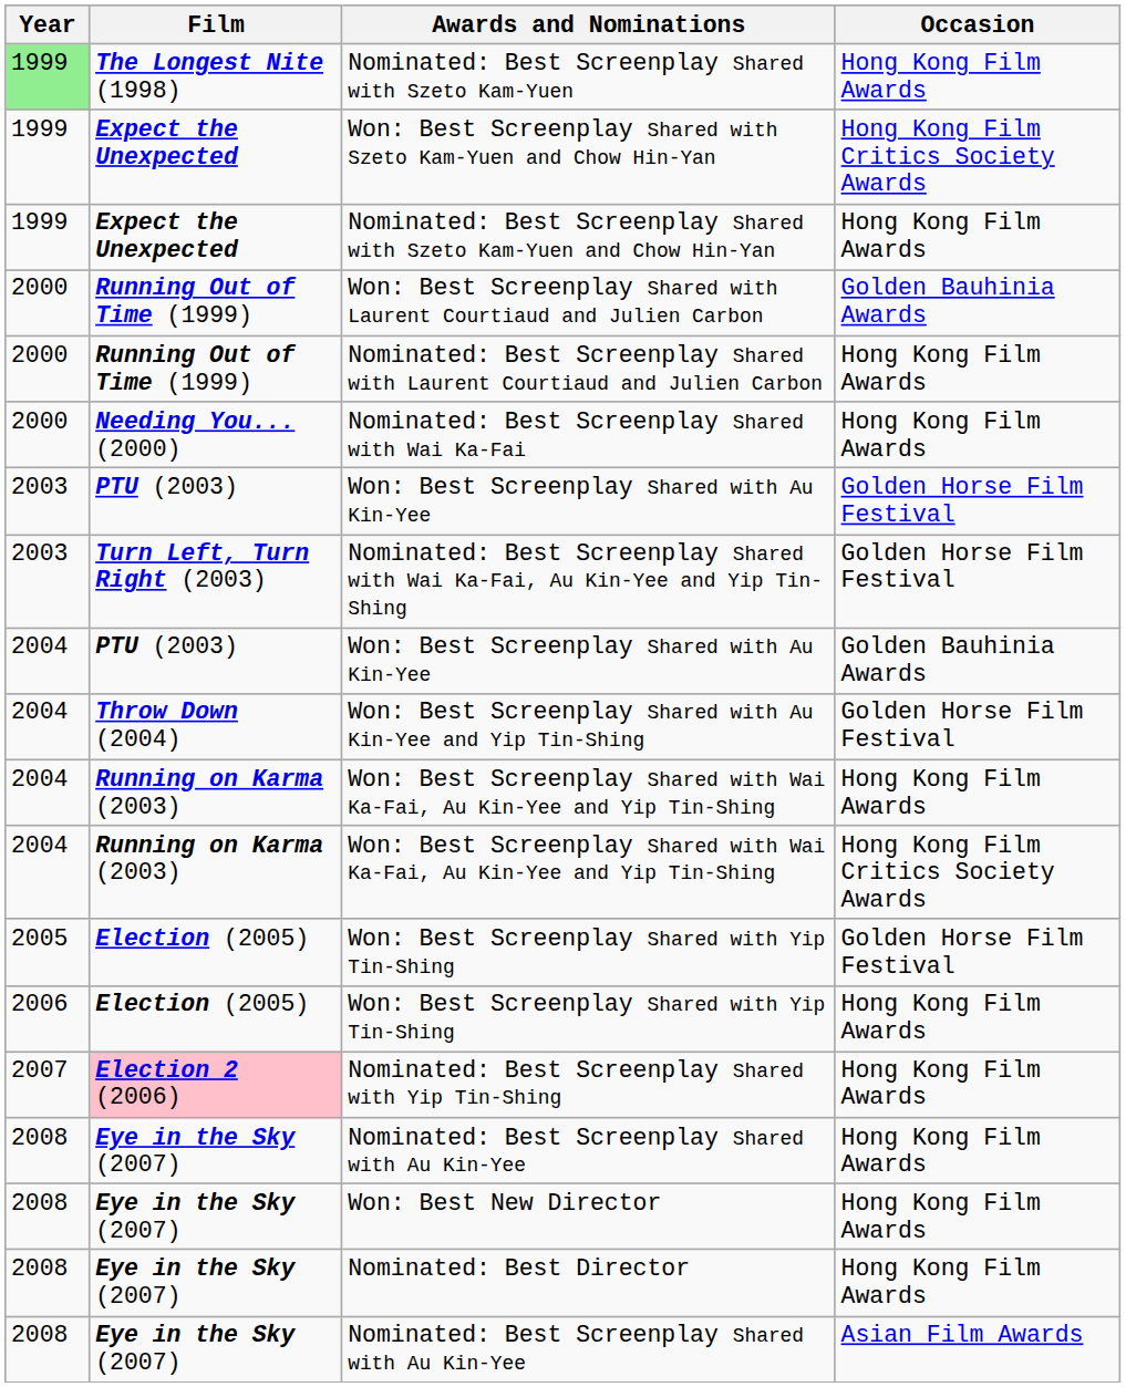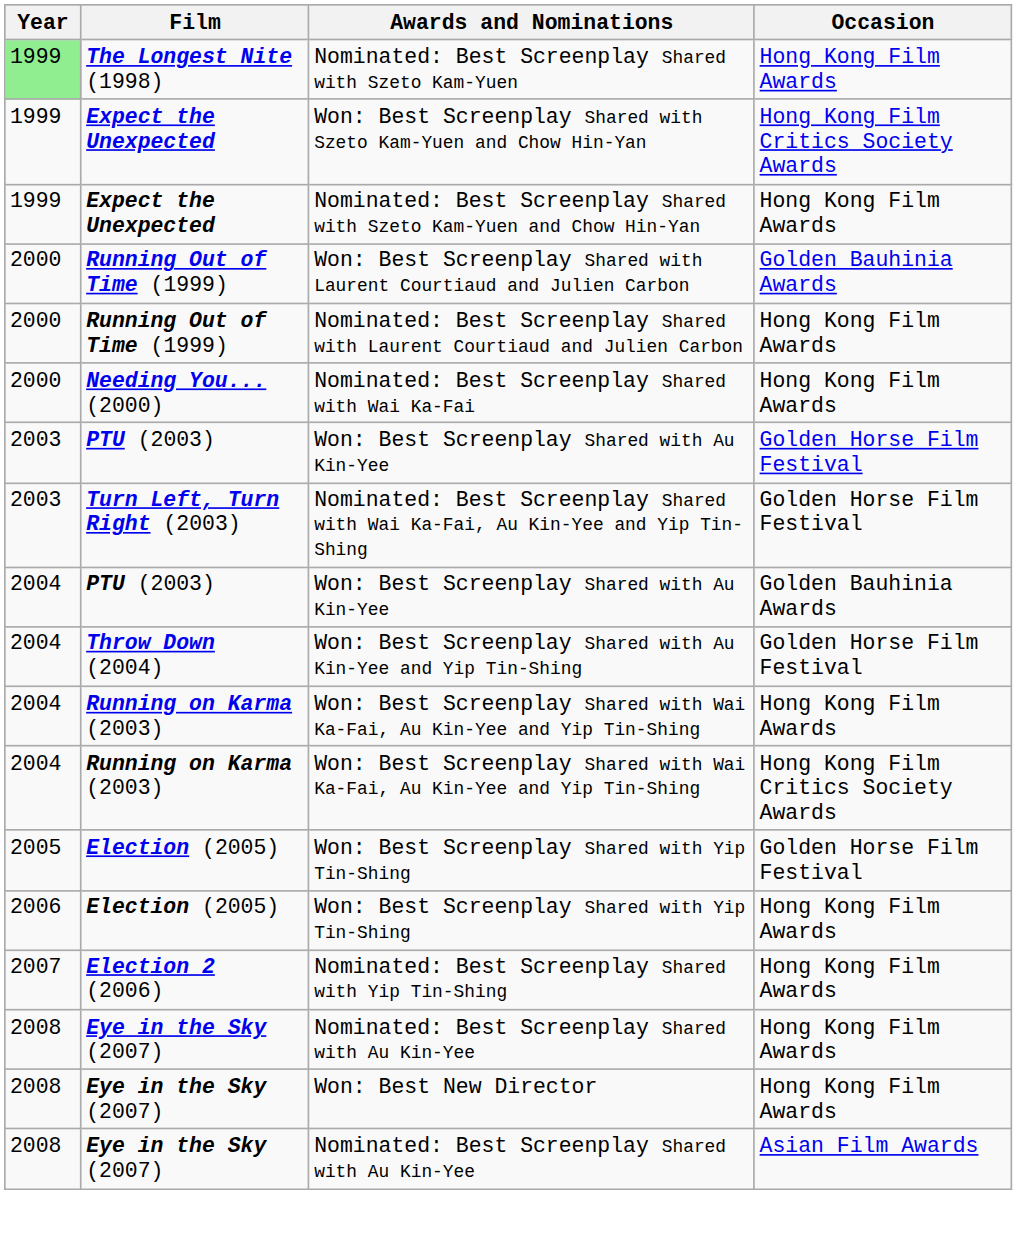 <table class="wikitable">
 <tr>
 <th align="left" valign="top" width="40">Year</th>
 <th align="left" valign="top">Film</th>
 <th align="left" valign="top">Awards and Nominations</th>
 <th align="left" valign="top">Occasion</th>
 </tr>
 <tr>
 <td align="left" valign="top" style="background: lightgreen;">1999</td>
 <td align="left" valign="top"><strong><em><a href='#'>The Longest Nite</a></em></strong> (1998)</td>
 <td align="left" valign="top">Nominated: Best Screenplay <small> Shared with Szeto Kam-Yuen </small></td>
 <td align="left" valign="top"><a href='#'>Hong Kong Film Awards</a></td>
 </tr>
 <tr>
 <td align="left" valign="top">1999</td>
 <td align="left" valign="top"><strong><em><a href='#'>Expect the Unexpected</a></em></strong></td>
 <td align="left" valign="top">Won: Best Screenplay <small> Shared with Szeto Kam-Yuen and Chow Hin-Yan </small></td>
 <td align="left" valign="top"><a href='#'>Hong Kong Film Critics Society Awards</a></td>
 </tr>
 <tr>
 <td align="left" valign="top">1999</td>
 <td align="left" valign="top"><strong><em>Expect the Unexpected</em></strong></td>
 <td align="left" valign="top">Nominated: Best Screenplay <small> Shared with Szeto Kam-Yuen and Chow Hin-Yan </small></td>
 <td align="left" valign="top">Hong Kong Film Awards</td>
 </tr>
 <tr>
 <td align="left" valign="top">2000</td>
 <td align="left" valign="top"><strong><em><a href='#'>Running Out of Time</a></em></strong> (1999)</td>
 <td align="left" valign="top">Won: Best Screenplay <small> Shared with Laurent Courtiaud and Julien Carbon </small></td>
 <td align="left" valign="top"><a href='#'>Golden Bauhinia Awards</a></td>
 </tr>
 <tr>
 <td align="left" valign="top">2000</td>
 <td align="left" valign="top"><strong><em>Running Out of Time</em></strong> (1999)</td>
 <td align="left" valign="top">Nominated: Best Screenplay <small> Shared with Laurent Courtiaud and Julien Carbon </small></td>
 <td align="left" valign="top">Hong Kong Film Awards</td>
 </tr>
 <tr>
 <td align="left" valign="top">2000</td>
 <td align="left" valign="top"><strong><em><a href='#'>Needing You...</a></em></strong> (2000)</td>
 <td align="left" valign="top">Nominated: Best Screenplay <small> Shared with Wai Ka-Fai </small></td>
 <td align="left" valign="top">Hong Kong Film Awards</td>
 </tr>
 <tr>
 <td align="left" valign="top">2003</td>
 <td align="left" valign="top"><strong><em><a href='#'>PTU</a></em></strong> (2003)</td>
 <td align="left" valign="top">Won: Best Screenplay <small> Shared with Au Kin-Yee </small></td>
 <td align="left" valign="top"><a href='#'>Golden Horse Film Festival</a></td>
 </tr>
 <tr>
 <td align="left" valign="top">2003</td>
 <td align="left" valign="top"><strong><em><a href='#'>Turn Left, Turn Right</a></em></strong> (2003)</td>
 <td align="left" valign="top">Nominated: Best Screenplay <small> Shared with Wai Ka-Fai, Au Kin-Yee and Yip Tin-Shing</small></td>
 <td align="left" valign="top">Golden Horse Film Festival</td>
 </tr>
 <tr>
 <td align="left" valign="top">2004</td>
 <td align="left" valign="top"><strong><em>PTU</em></strong> (2003)</td>
 <td align="left" valign="top">Won: Best Screenplay <small> Shared with Au Kin-Yee </small></td>
 <td align="left" valign="top">Golden Bauhinia Awards</td>
 </tr>
 <tr>
 <td align="left" valign="top">2004</td>
 <td align="left" valign="top"><strong><em><a href='#'>Throw Down</a></em></strong> (2004)</td>
 <td align="left" valign="top">Won: Best Screenplay <small> Shared with Au Kin-Yee and Yip Tin-Shing </small></td>
 <td align="left" valign="top">Golden Horse Film Festival</td>
 </tr>
 <tr>
 <td align="left" valign="top">2004</td>
 <td align="left" valign="top"><strong><em><a href='#'>Running on Karma</a></em></strong> (2003)</td>
 <td align="left" valign="top">Won: Best Screenplay <small> Shared with Wai Ka-Fai, Au Kin-Yee and Yip Tin-Shing</small></td>
 <td align="left" valign="top">Hong Kong Film Awards</td>
 </tr>
 <tr>
 <td align="left" valign="top">2004</td>
 <td align="left" valign="top"><strong><em>Running on Karma</em></strong> (2003)</td>
 <td align="left" valign="top">Won: Best Screenplay <small> Shared with Wai Ka-Fai, Au Kin-Yee and Yip Tin-Shing</small></td>
 <td align="left" valign="top">Hong Kong Film Critics Society Awards</td>
 </tr>
 <tr>
 <td align="left" valign="top">2005</td>
 <td align="left" valign="top"><strong><em><a href='#'>Election</a></em></strong> (2005)</td>
 <td align="left" valign="top">Won: Best Screenplay <small> Shared with Yip Tin-Shing</small></td>
 <td align="left" valign="top">Golden Horse Film Festival</td>
 </tr>
 <tr>
 <td align="left" valign="top">2006</td>
 <td align="left" valign="top"><strong><em>Election</em></strong> (2005)</td>
 <td align="left" valign="top">Won: Best Screenplay <small> Shared with Yip Tin-Shing</small></td>
 <td align="left" valign="top">Hong Kong Film Awards</td>
 </tr>
 <tr>
 <td align="left" valign="top">2007</td>
-<td align="left" valign="top" style="background: pink;"><strong><em><a href='#'>Election 2</a></em></strong> (2006)</td>
+<td align="left" valign="top"><strong><em><a href='#'>Election 2</a></em></strong> (2006)</td>
 <td align="left" valign="top">Nominated: Best Screenplay <small> Shared with Yip Tin-Shing </small></td>
 <td align="left" valign="top">Hong Kong Film Awards</td>
 </tr>
 <tr>
 <td align="left" valign="top">2008</td>
 <td align="left" valign="top"><strong><em><a href='#'>Eye in the Sky</a></em></strong> (2007)</td>
 <td align="left" valign="top">Nominated: Best Screenplay <small> Shared with Au Kin-Yee</small></td>
 <td align="left" valign="top">Hong Kong Film Awards</td>
 </tr>
 <tr>
 <td align="left" valign="top">2008</td>
 <td align="left" valign="top"><strong><em>Eye in the Sky</em></strong> (2007)</td>
 <td align="left" valign="top">Won: Best New Director</td>
 <td align="left" valign="top">Hong Kong Film Awards</td>
 </tr>
 <tr>
 <td align="left" valign="top">2008</td>
 <td align="left" valign="top"><strong><em>Eye in the Sky</em></strong> (2007)</td>
-<td align="left" valign="top">Nominated: Best Director</td>
-<td align="left" valign="top">Hong Kong Film Awards</td>
-</tr>
-<tr>
-<td align="left" valign="top">2008</td>
-<td align="left" valign="top"><strong><em>Eye in the Sky</em></strong> (2007)</td>
 <td align="left" valign="top">Nominated: Best Screenplay <small> Shared with Au Kin-Yee</small></td>
 <td align="left" valign="top"><a href='#'>Asian Film Awards</a></td>
 </tr>
 <tr>
 </tr>
 </table>
